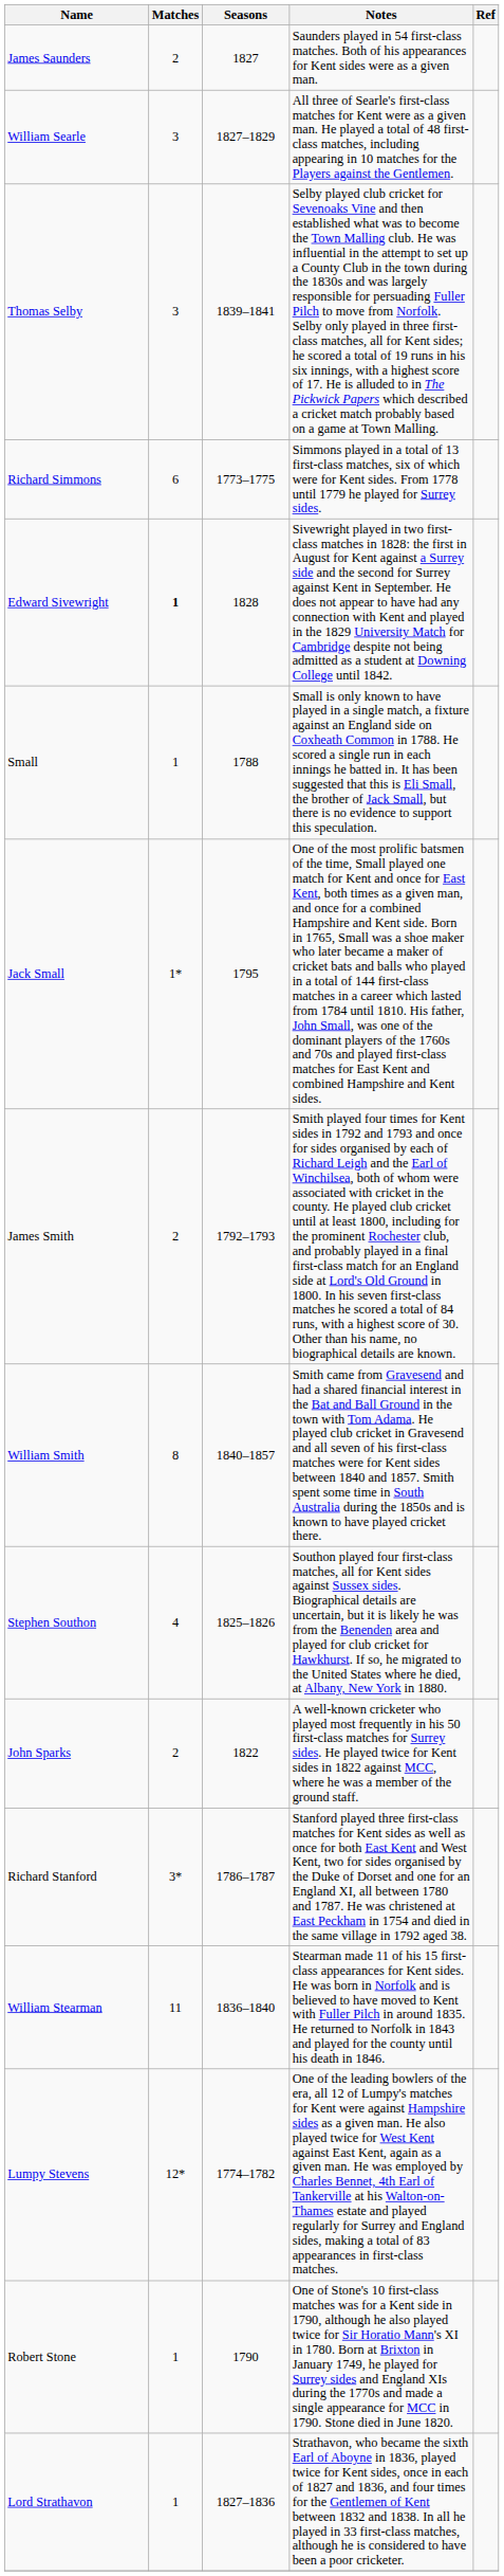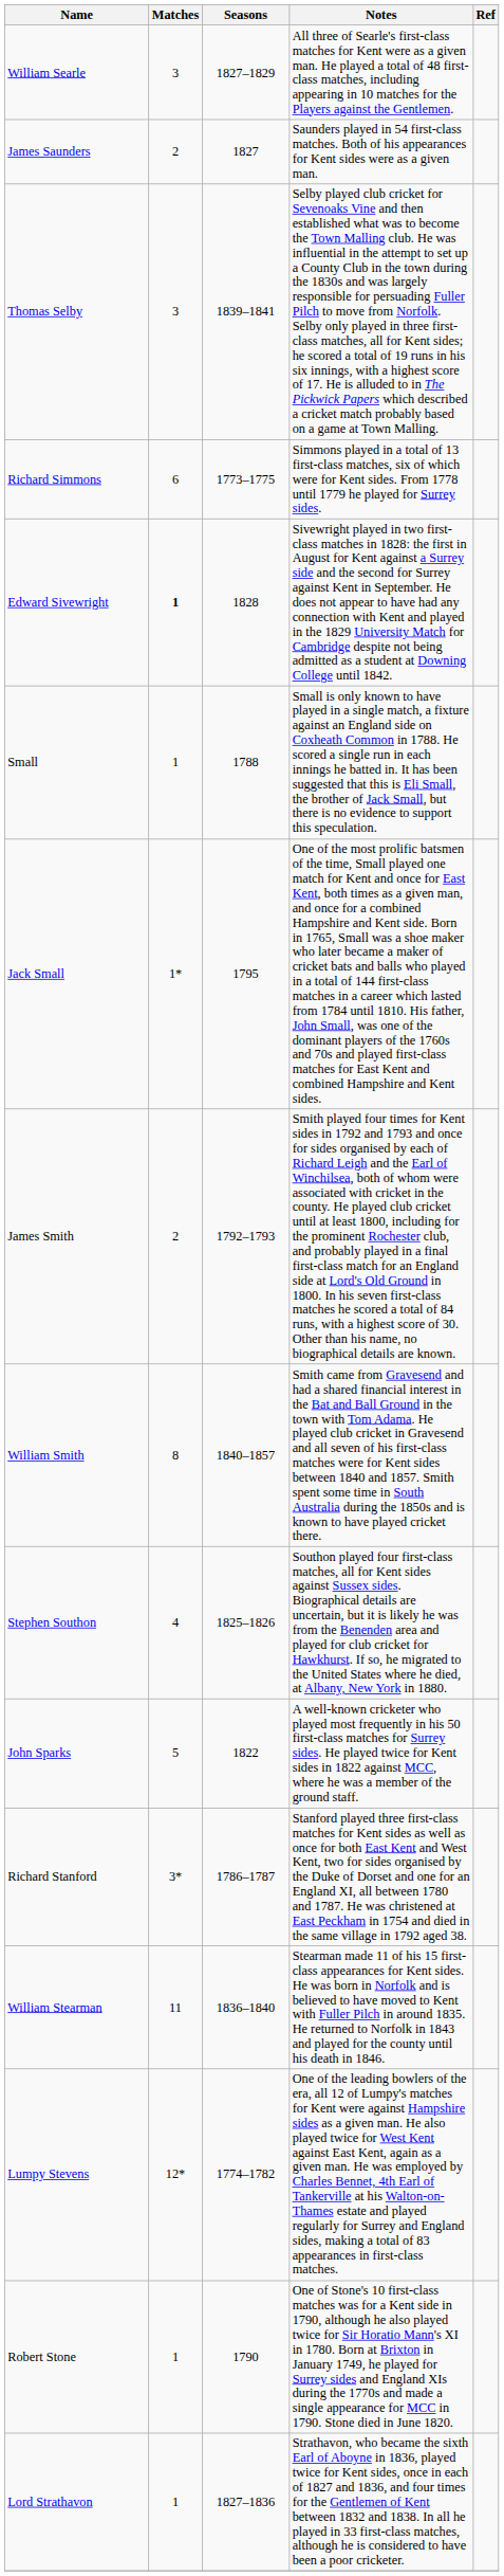 <table class="wikitable">
 <tr>
 <th style="width:170px">Name</th>
 <th>Matches</th>
 <th style="width: 100px">Seasons</th>
 <th>Notes</th>
 <th>Ref</th>
 </tr>
 <tr>
+<td><a href='#'>William Searle</a></td>
+<td align=center>3</td>
+<td align=center>1827–1829</td>
+<td>All three of Searle's first-class matches for Kent were as a given man. He played a total of 48 first-class matches, including appearing in 10 matches for the <a href='#'>Players against the Gentlemen</a>.</td>
+<td></td>
+</tr>
+<tr>
 <td><a href='#'>James Saunders</a></td>
 <td align=center>2</td>
 <td align=center>1827</td>
 <td>Saunders played in 54 first-class matches. Both of his appearances for Kent sides were as a given man.</td>
-<td></td>
-</tr>
-<tr>
-<td><a href='#'>William Searle</a></td>
-<td align=center>3</td>
-<td align=center>1827–1829</td>
-<td>All three of Searle's first-class matches for Kent were as a given man. He played a total of 48 first-class matches, including appearing in 10 matches for the <a href='#'>Players against the Gentlemen</a>.</td>
 <td></td>
 </tr>
 <tr>
 <td><a href='#'>Thomas Selby</a></td>
 <td align=center>3</td>
 <td align=center>1839–1841</td>
 <td>Selby played club cricket for <a href='#'>Sevenoaks Vine</a> and then established what was to become the <a href='#'>Town Malling</a> club. He was influential in the attempt to set up a County Club in the town during the 1830s and was largely responsible for persuading <a href='#'>Fuller Pilch</a> to move from <a href='#'>Norfolk</a>. Selby only played in three first-class matches, all for Kent sides; he scored a total of 19 runs in his six innings, with a highest score of 17. He is alluded to in <em><a href='#'>The Pickwick Papers</a></em> which described a cricket match probably based on a game at Town Malling.</td>
 <td></td>
 </tr>
 <tr>
 <td><a href='#'>Richard Simmons</a></td>
 <td align=center>6</td>
 <td align=center>1773–1775</td>
 <td>Simmons played in a total of 13 first-class matches, six of which were for Kent sides. From 1778 until 1779 he played for <a href='#'>Surrey sides</a>.</td>
 <td></td>
 </tr>
 <tr>
 <td><a href='#'>Edward Sivewright</a></td>
 <td align=center><strong>1</strong></td>
 <td align=center>1828</td>
 <td>Sivewright played in two first-class matches in 1828: the first in August for Kent against <a href='#'>a Surrey side</a> and the second for Surrey against Kent in September. He does not appear to have had any connection with Kent and played in the 1829 <a href='#'>University Match</a> for <a href='#'>Cambridge</a> despite not being admitted as a student at <a href='#'>Downing College</a> until 1842.</td>
 <td></td>
 </tr>
 <tr>
 <td>Small</td>
 <td align=center>1</td>
 <td align=center>1788</td>
 <td>Small is only known to have played in a single match, a fixture against an England side on <a href='#'>Coxheath Common</a> in 1788. He scored a single run in each innings he batted in. It has been suggested that this is <a href='#'>Eli Small</a>, the brother of <a href='#'>Jack Small</a>, but there is no evidence to support this speculation.</td>
 <td></td>
 </tr>
 <tr>
 <td><a href='#'>Jack Small</a></td>
 <td align=center>1*</td>
 <td align=center>1795</td>
 <td>One of the most prolific batsmen of the time, Small played one match for Kent and once for <a href='#'>East Kent</a>, both times as a given man, and once for a combined Hampshire and Kent side. Born in 1765, Small was a shoe maker who later became a maker of cricket bats and balls who played in a total of 144 first-class matches in a career which lasted from 1784 until 1810. His father, <a href='#'>John Small</a>, was one of the dominant players of the 1760s and 70s and played first-class matches for East Kent and combined Hampshire and Kent sides.</td>
 <td></td>
 </tr>
 <tr>
 <td>James Smith</td>
 <td align=center>2</td>
 <td align=center>1792–1793</td>
 <td>Smith played four times for Kent sides in 1792 and 1793 and once for sides organised by each of <a href='#'>Richard Leigh</a> and the <a href='#'>Earl of Winchilsea</a>, both of whom were associated with cricket in the county. He played club cricket until at least 1800, including for the prominent <a href='#'>Rochester</a> club, and probably played in a final first-class match for an England side at <a href='#'>Lord's Old Ground</a> in 1800. In his seven first-class matches he scored a total of 84 runs, with a highest score of 30. Other than his name, no biographical details are known.</td>
 <td></td>
 </tr>
 <tr>
 <td><a href='#'>William Smith</a></td>
 <td align=center>8</td>
 <td align=center>1840–1857</td>
 <td>Smith came from <a href='#'>Gravesend</a> and had a shared financial interest in the <a href='#'>Bat and Ball Ground</a> in the town with <a href='#'>Tom Adama</a>. He played club cricket in Gravesend and all seven of his first-class matches were for Kent sides between 1840 and 1857. Smith spent some time in <a href='#'>South Australia</a> during the 1850s and is known to have played cricket there.</td>
 <td></td>
 </tr>
 <tr>
 <td><a href='#'>Stephen Southon</a></td>
 <td align=center>4</td>
 <td align=center>1825–1826</td>
 <td>Southon played four first-class matches, all for Kent sides against <a href='#'>Sussex sides</a>. Biographical details are uncertain, but it is likely he was from the <a href='#'>Benenden</a> area and played for club cricket for <a href='#'>Hawkhurst</a>. If so, he migrated to the United States where he died, at <a href='#'>Albany, New York</a> in 1880.</td>
 <td></td>
 </tr>
 <tr>
 <td><a href='#'>John Sparks</a></td>
-<td align=center>2</td>
+<td align=center>5</td>
 <td align=center>1822</td>
 <td>A well-known cricketer who played most frequently in his 50 first-class matches for <a href='#'>Surrey sides</a>. He played twice for Kent sides in 1822 against <a href='#'>MCC</a>, where he was a member of the ground staff.</td>
 <td></td>
 </tr>
 <tr>
 <td>Richard Stanford</td>
 <td align=center>3*</td>
 <td align=center>1786–1787</td>
 <td>Stanford played three first-class matches for Kent sides as well as once for both <a href='#'>East Kent</a> and West Kent, two for sides organised by the Duke of Dorset and one for an England XI, all between 1780 and 1787. He was christened at <a href='#'>East Peckham</a> in 1754 and died in the same village in 1792 aged 38.</td>
 <td></td>
 </tr>
 <tr>
 <td><a href='#'>William Stearman</a></td>
 <td align=center>11</td>
 <td align=center>1836–1840</td>
 <td>Stearman made 11 of his 15 first-class appearances for Kent sides. He was born in <a href='#'>Norfolk</a> and is believed to have moved to Kent with <a href='#'>Fuller Pilch</a> in around 1835. He returned to Norfolk in 1843 and played for the county until his death in 1846.</td>
 <td></td>
 </tr>
 <tr>
 <td><a href='#'>Lumpy Stevens</a></td>
 <td align=center>12*</td>
 <td align=center>1774–1782</td>
 <td>One of the leading bowlers of the era, all 12 of Lumpy's matches for Kent were against <a href='#'>Hampshire sides</a> as a given man. He also played twice for <a href='#'>West Kent</a> against East Kent, again as a given man. He was employed by <a href='#'>Charles Bennet, 4th Earl of Tankerville</a> at his <a href='#'>Walton-on-Thames</a> estate and played regularly for Surrey and England sides, making a total of 83 appearances in first-class matches.</td>
 <td></td>
 </tr>
 <tr>
 <td>Robert Stone</td>
 <td align=center>1</td>
 <td align=center>1790</td>
 <td>One of Stone's 10 first-class matches was for a Kent side in 1790, although he also played twice for <a href='#'>Sir Horatio Mann</a>'s XI in 1780. Born at <a href='#'>Brixton</a> in January 1749, he played for <a href='#'>Surrey sides</a> and England XIs during the 1770s and made a single appearance for <a href='#'>MCC</a> in 1790. Stone died in June 1820.</td>
 <td></td>
 </tr>
 <tr>
 <td><a href='#'>Lord Strathavon</a></td>
 <td align=center>1</td>
 <td align=center>1827–1836</td>
 <td>Strathavon, who became the sixth <a href='#'>Earl of Aboyne</a> in 1836, played twice for Kent sides, once in each of 1827 and 1836, and four times for the <a href='#'>Gentlemen of Kent</a> between 1832 and 1838. In all he played in 33 first-class matches, although he is considered to have been a poor cricketer.</td>
 <td></td>
 </tr>
 <tr>
 </tr>
 </table>
